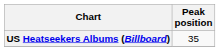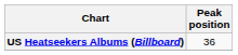 <table class="wikitable sortable plainrowheaders" style="text-align:center;" border="1">
 <tr>
 <th scope="col">Chart</th>
 <th scope="col">Peak<br>position</th>
 </tr>
 <tr>
 <th scope="row">US <a href='#'>Heatseekers Albums</a> (<em><a href='#'>Billboard</a></em>)</th>
-<td>35</td>
+<td>36</td>
 </tr>
 <tr>
 </tr>
 </table>
